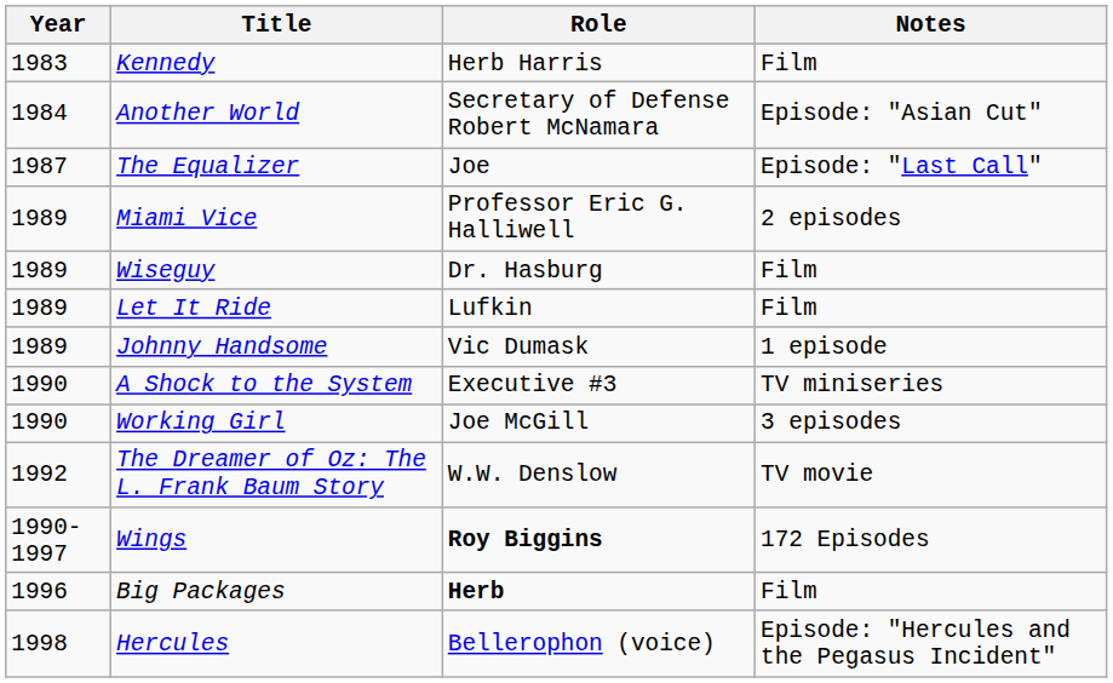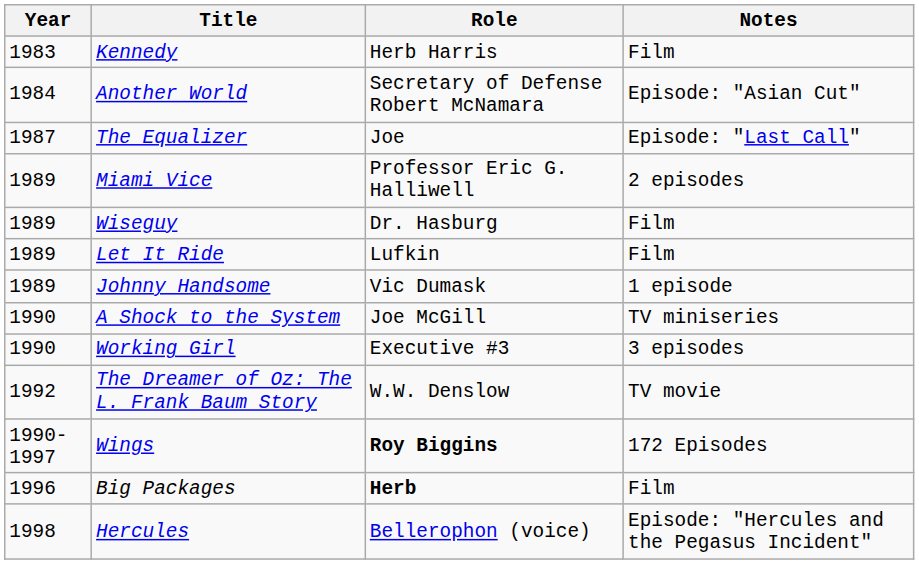 <table class="wikitable sortable">
 <tr>
 <th>Year</th>
 <th>Title</th>
 <th>Role</th>
 <th>Notes</th>
 </tr>
 <tr>
 <td>1983</td>
 <td><em><a href='#'>Kennedy</a> </em></td>
 <td>Herb Harris</td>
 <td>Film</td>
 </tr>
 <tr>
 <td>1984</td>
 <td><em><a href='#'>Another World</a></em></td>
 <td>Secretary of Defense Robert McNamara</td>
 <td>Episode: "Asian Cut"</td>
 </tr>
 <tr>
 <td>1987</td>
 <td><em><a href='#'>The Equalizer</a></em></td>
 <td>Joe</td>
 <td>Episode: "<a href='#'>Last Call</a>"</td>
 </tr>
 <tr>
 <td>1989</td>
 <td><em><a href='#'>Miami Vice</a></em></td>
 <td>Professor Eric G. Halliwell</td>
 <td>2 episodes</td>
 </tr>
 <tr>
 <td>1989</td>
 <td><em><a href='#'>Wiseguy</a></em></td>
 <td>Dr. Hasburg</td>
 <td>Film</td>
 </tr>
 <tr>
 <td>1989</td>
 <td><em><a href='#'>Let It Ride</a></em></td>
 <td>Lufkin</td>
 <td>Film</td>
 </tr>
 <tr>
 <td>1989</td>
 <td><em><a href='#'>Johnny Handsome</a></em></td>
 <td>Vic Dumask</td>
 <td>1 episode</td>
 </tr>
 <tr>
 <td>1990</td>
 <td><em><a href='#'>A Shock to the System</a></em></td>
-<td>Executive #3</td>
+<td>Joe McGill</td>
 <td>TV miniseries</td>
 </tr>
 <tr>
 <td>1990</td>
 <td><em><a href='#'>Working Girl</a></em></td>
-<td>Joe McGill</td>
+<td>Executive #3</td>
 <td>3 episodes</td>
 </tr>
 <tr>
 <td>1992</td>
 <td><em><a href='#'>The Dreamer of Oz: The L. Frank Baum Story</a></em></td>
 <td>W.W. Denslow</td>
 <td>TV movie</td>
 </tr>
 <tr>
 <td>1990-1997</td>
 <td><em><a href='#'>Wings</a></em></td>
 <td><strong>Roy Biggins</strong></td>
 <td>172 Episodes</td>
 </tr>
 <tr>
 <td>1996</td>
 <td><em>Big Packages</em></td>
 <td><strong>Herb</strong></td>
 <td>Film</td>
 </tr>
 <tr>
 <td>1998</td>
 <td><em><a href='#'>Hercules</a></em></td>
 <td><a href='#'>Bellerophon</a> (voice)</td>
 <td>Episode: "Hercules and the Pegasus Incident"</td>
 </tr>
 </table>
